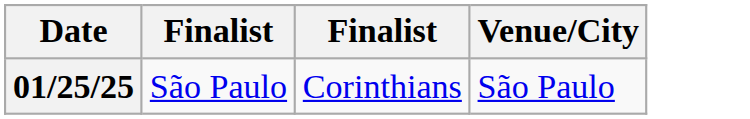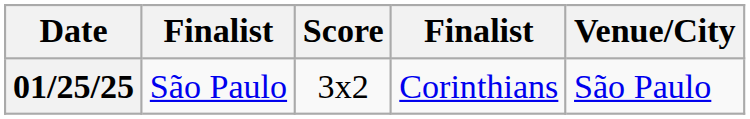 <table class="sortable plainrowheaders wikitable">
 <tr>
 <th scope="col">Date</th>
 <th scope="col">Finalist</th>
+<th scope="col">Score</th>
 <th scope="col">Finalist</th>
 <th scope="col">Venue/City</th>
 </tr>
 <tr>
 <th scope="row" style="text-align:center">01/25/25</th>
 <td><a href='#'>São Paulo</a></td>
+<td align="center">3x2</td>
 <td><a href='#'>Corinthians</a></td>
 <td><a href='#'>São Paulo</a></td>
 </tr>
 </table>
